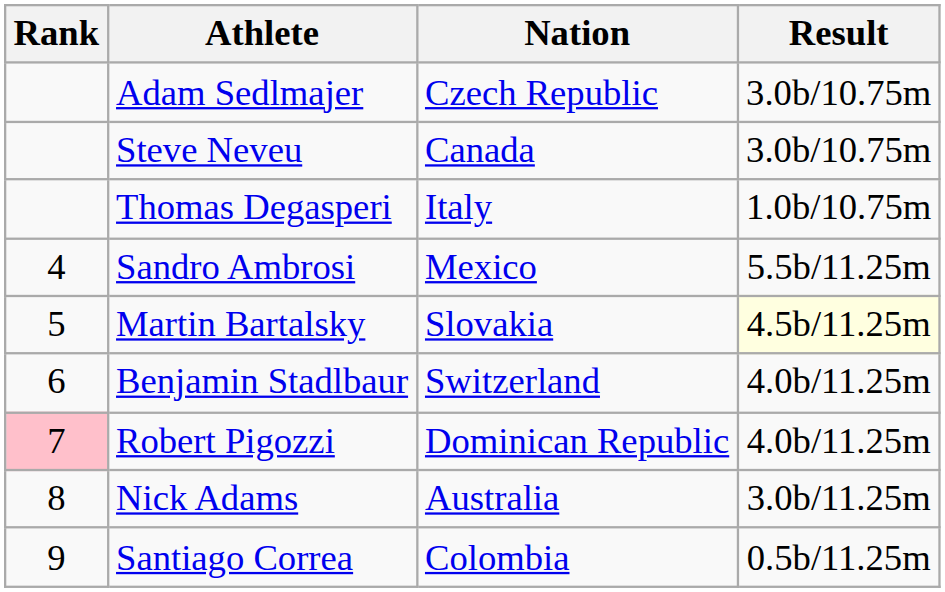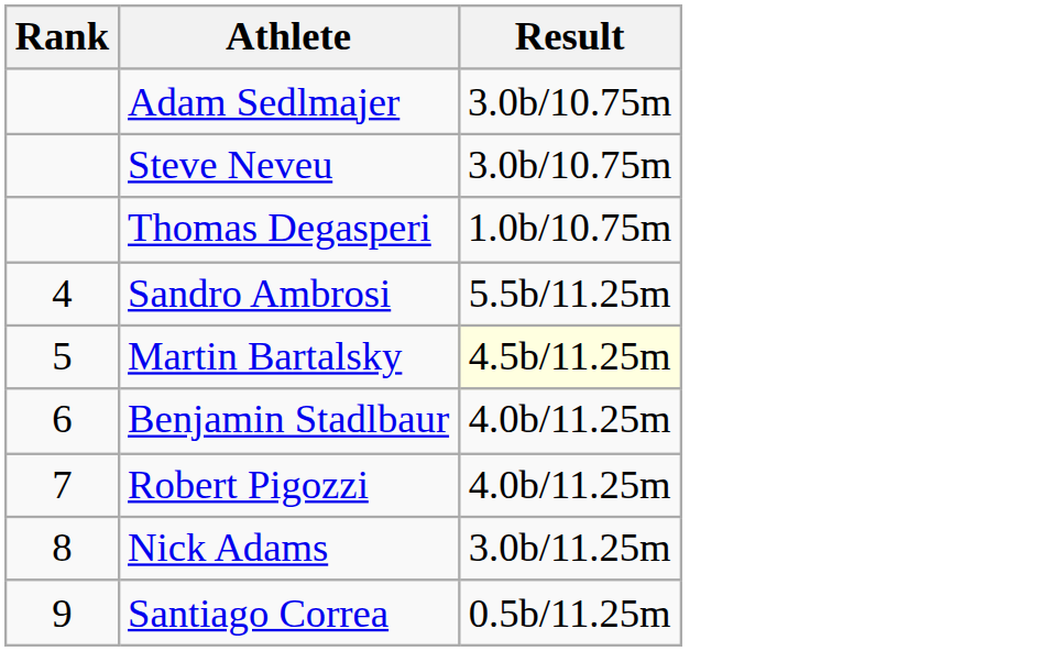 <table class="wikitable sortable" style="text-align:center">
 <tr>
 <th>Rank</th>
 <th>Athlete</th>
-<th>Nation</th>
 <th>Result</th>
 </tr>
 <tr>
 <td></td>
 <td align=left><a href='#'>Adam Sedlmajer</a></td>
-<td align=left> <a href='#'>Czech Republic</a></td>
 <td>3.0b/10.75m</td>
 </tr>
 <tr>
 <td></td>
 <td align=left><a href='#'>Steve Neveu</a></td>
-<td align=left> <a href='#'>Canada</a></td>
 <td>3.0b/10.75m</td>
 </tr>
 <tr>
 <td></td>
 <td align=left><a href='#'>Thomas Degasperi</a></td>
-<td align=left> <a href='#'>Italy</a></td>
 <td>1.0b/10.75m</td>
 </tr>
 <tr>
 <td>4</td>
 <td align=left><a href='#'>Sandro Ambrosi</a></td>
-<td align=left> <a href='#'>Mexico</a></td>
 <td>5.5b/11.25m</td>
 </tr>
 <tr>
 <td>5</td>
 <td align=left><a href='#'>Martin Bartalsky</a></td>
-<td align=left> <a href='#'>Slovakia</a></td>
 <td style="background: lightyellow;">4.5b/11.25m</td>
 </tr>
 <tr>
 <td>6</td>
 <td align=left><a href='#'>Benjamin Stadlbaur</a></td>
-<td align=left> <a href='#'>Switzerland</a></td>
 <td>4.0b/11.25m</td>
 </tr>
 <tr>
-<td style="background: pink;">7</td>
+<td>7</td>
 <td align=left><a href='#'>Robert Pigozzi</a></td>
-<td align=left> <a href='#'>Dominican Republic</a></td>
 <td>4.0b/11.25m</td>
 </tr>
 <tr>
 <td>8</td>
 <td align=left><a href='#'>Nick Adams</a></td>
-<td align=left> <a href='#'>Australia</a></td>
 <td>3.0b/11.25m</td>
 </tr>
 <tr>
 <td>9</td>
 <td align=left><a href='#'>Santiago Correa</a></td>
-<td align=left> <a href='#'>Colombia</a></td>
 <td>0.5b/11.25m</td>
 </tr>
 </table>
